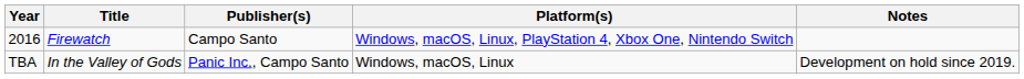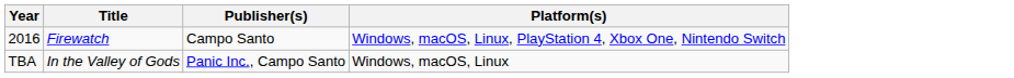 <table class="wikitable sortable">
 <tr>
 <th>Year</th>
 <th>Title</th>
 <th>Publisher(s)</th>
 <th>Platform(s)</th>
-<th>Notes</th>
 </tr>
 <tr>
 <td>2016</td>
 <td><em><a href='#'>Firewatch</a></em></td>
 <td>Campo Santo</td>
 <td><a href='#'>Windows</a>, <a href='#'>macOS</a>, <a href='#'>Linux</a>, <a href='#'>PlayStation 4</a>, <a href='#'>Xbox One</a>, <a href='#'>Nintendo Switch</a></td>
-<td></td>
 </tr>
 <tr>
 <td>TBA</td>
 <td><em>In the Valley of Gods</em></td>
 <td><a href='#'>Panic Inc.</a>, Campo Santo</td>
 <td>Windows, macOS, Linux</td>
-<td>Development on hold since 2019.</td>
 </tr>
 </table>
